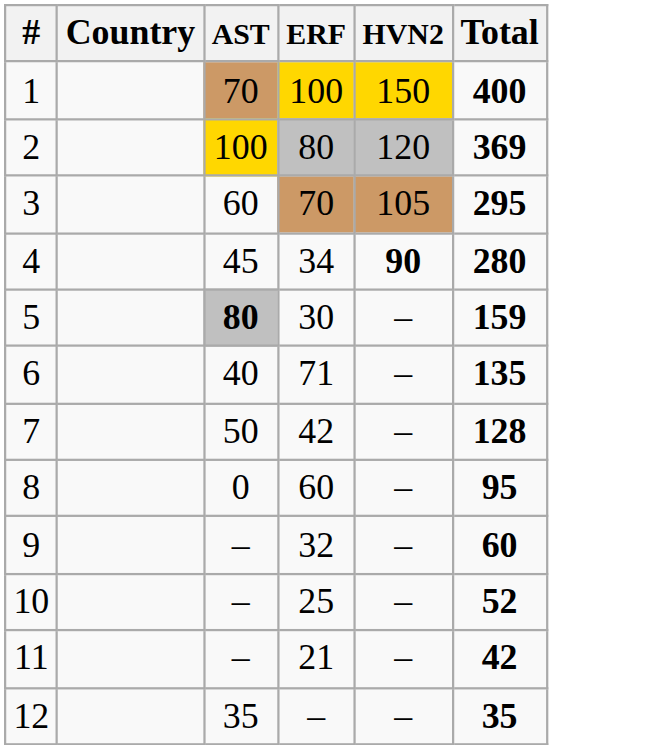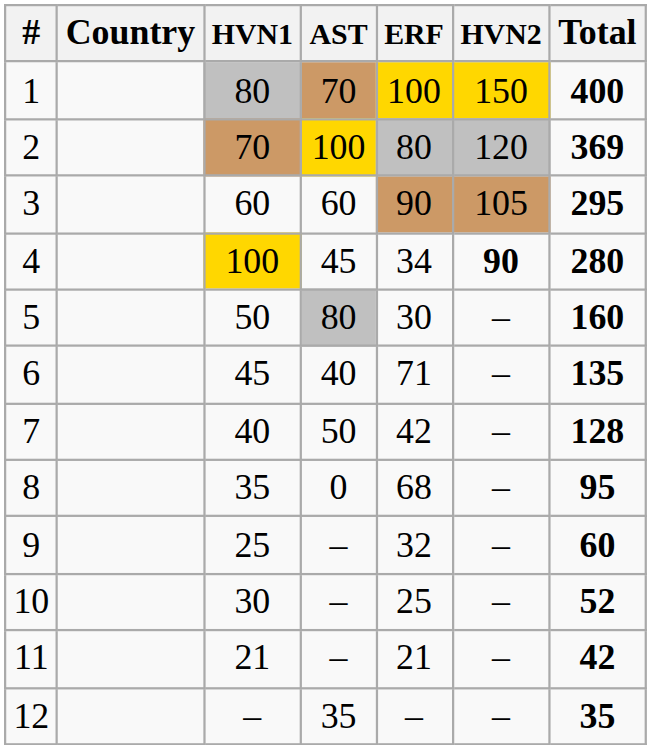 <table class="wikitable sortable" style="text-align:center;">
 <tr>
 <th>#</th>
 <th>Country</th>
+<th><small>HVN1</small></th>
 <th><small>AST</small></th>
 <th><small>ERF</small></th>
 <th><small>HVN2</small></th>
 <th>Total</th>
 </tr>
 <tr>
 <td>1</td>
 <td align=left></td>
+<td bgcolor="silver">80</td>
 <td bgcolor=CC9966>70</td>
 <td bgcolor="gold">100</td>
 <td bgcolor="gold">150</td>
 <td><strong>400</strong></td>
 </tr>
 <tr>
 <td>2</td>
 <td align=left></td>
+<td bgcolor=CC9966>70</td>
 <td bgcolor="gold">100</td>
 <td bgcolor="silver">80</td>
 <td bgcolor="silver">120</td>
 <td><strong>369</strong></td>
 </tr>
 <tr>
 <td>3</td>
 <td align=left></td>
 <td>60</td>
-<td bgcolor=CC9966>70</td>
+<td>60</td>
+<td bgcolor=CC9966>90</td>
 <td bgcolor=CC9966>105</td>
 <td><strong>295</strong></td>
 </tr>
 <tr>
 <td>4</td>
 <td align=left></td>
+<td bgcolor="gold">100</td>
 <td>45</td>
 <td>34</td>
 <td><strong>90</strong></td>
 <td><strong>280</strong></td>
 </tr>
 <tr>
 <td>5</td>
 <td align=left></td>
-<td bgcolor="silver"><strong>80</strong></td>
+<td>50</td>
+<td bgcolor="silver">80</td>
 <td>30</td>
 <td>–</td>
-<td><strong>159</strong></td>
+<td><strong>160</strong></td>
 </tr>
 <tr>
 <td>6</td>
 <td align=left></td>
+<td>45</td>
 <td>40</td>
 <td>71</td>
 <td>–</td>
 <td><strong>135</strong></td>
 </tr>
 <tr>
 <td>7</td>
 <td align=left></td>
+<td>40</td>
 <td>50</td>
 <td>42</td>
 <td>–</td>
 <td><strong>128</strong></td>
 </tr>
 <tr>
 <td>8</td>
 <td align=left></td>
+<td>35</td>
 <td>0</td>
-<td>60</td>
+<td>68</td>
 <td>–</td>
 <td><strong>95</strong></td>
 </tr>
 <tr>
 <td>9</td>
 <td align=left></td>
+<td>25</td>
 <td>–</td>
 <td>32</td>
 <td>–</td>
 <td><strong>60</strong></td>
 </tr>
 <tr>
 <td>10</td>
 <td align=left></td>
+<td>30</td>
 <td>–</td>
 <td>25</td>
 <td>–</td>
 <td><strong>52</strong></td>
 </tr>
 <tr>
 <td>11</td>
 <td align=left></td>
+<td>21</td>
 <td>–</td>
 <td>21</td>
 <td>–</td>
 <td><strong>42</strong></td>
 </tr>
 <tr>
 <td>12</td>
 <td align=left></td>
+<td>–</td>
 <td>35</td>
 <td>–</td>
 <td>–</td>
 <td><strong>35</strong></td>
 </tr>
 </table>
